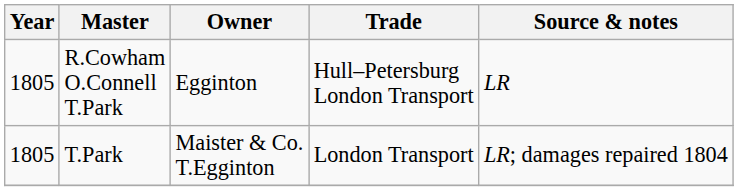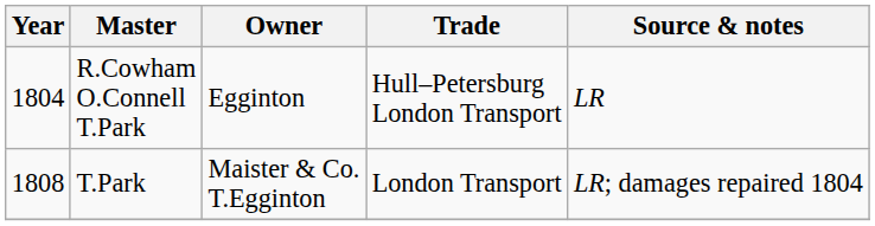 <table class=" wikitable">
 <tr>
 <th>Year</th>
 <th>Master</th>
 <th>Owner</th>
 <th>Trade</th>
 <th>Source & notes</th>
 </tr>
 <tr>
-<td>1805</td>
+<td>1804</td>
 <td>R.Cowham<br>O.Connell<br>T.Park</td>
 <td>Egginton</td>
 <td>Hull–Petersburg<br>London Transport</td>
 <td><em>LR</em></td>
 </tr>
 <tr>
-<td>1805</td>
+<td>1808</td>
 <td>T.Park</td>
 <td>Maister & Co.<br>T.Egginton</td>
 <td>London Transport</td>
 <td><em>LR</em>; damages repaired 1804</td>
 </tr>
 <tr>
 </tr>
 </table>
